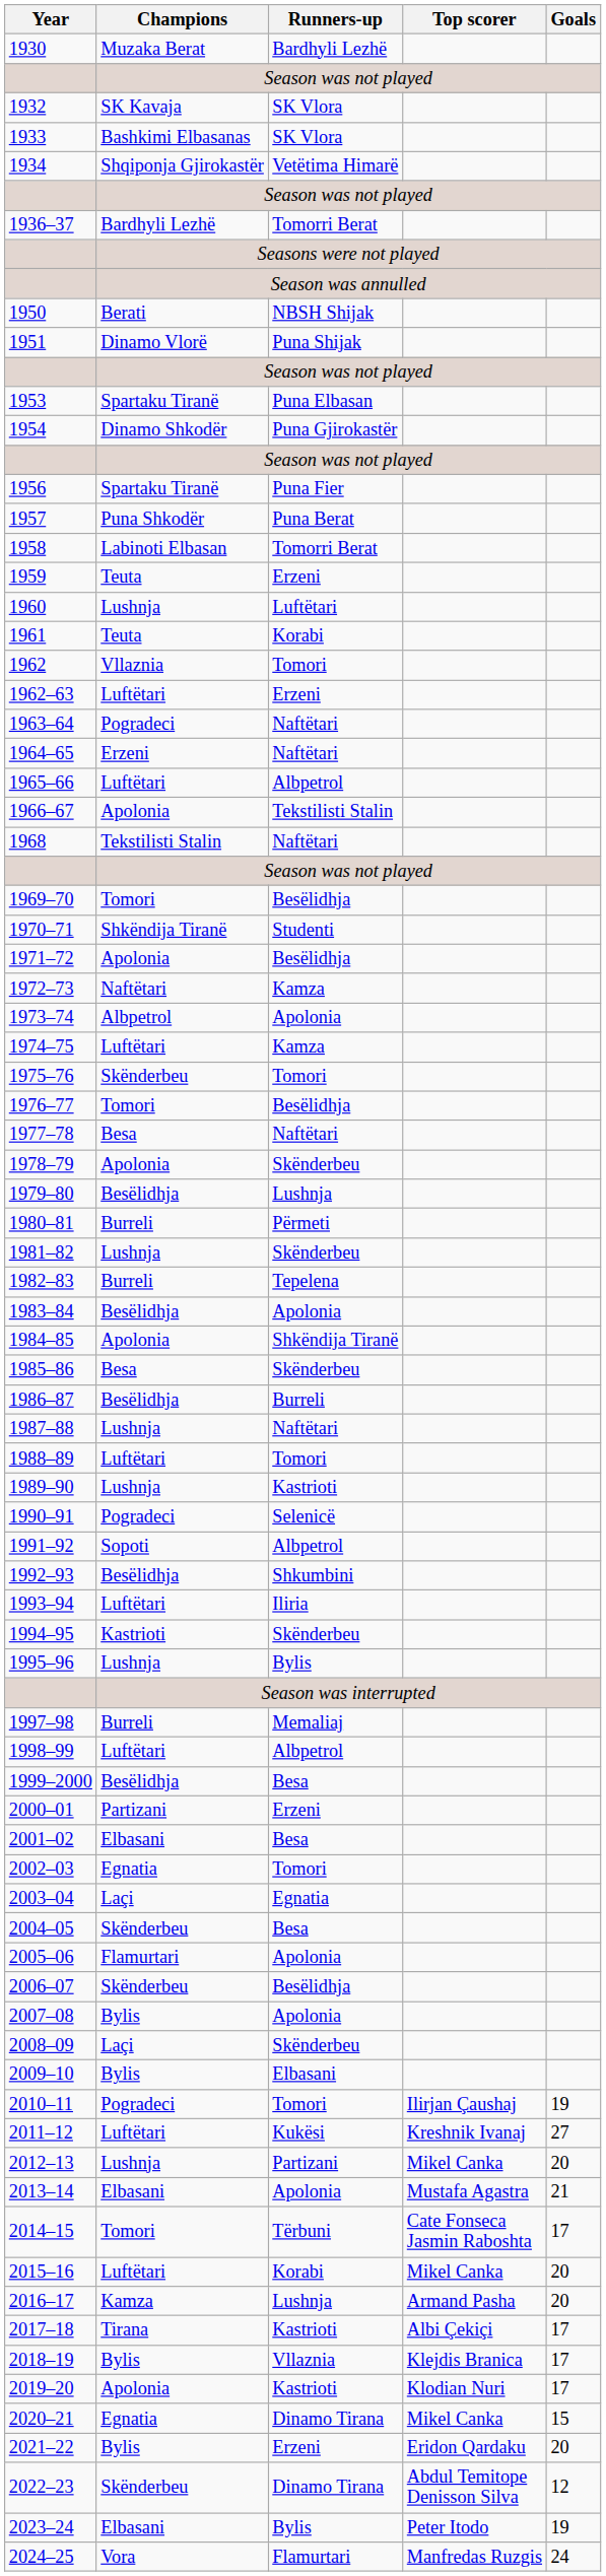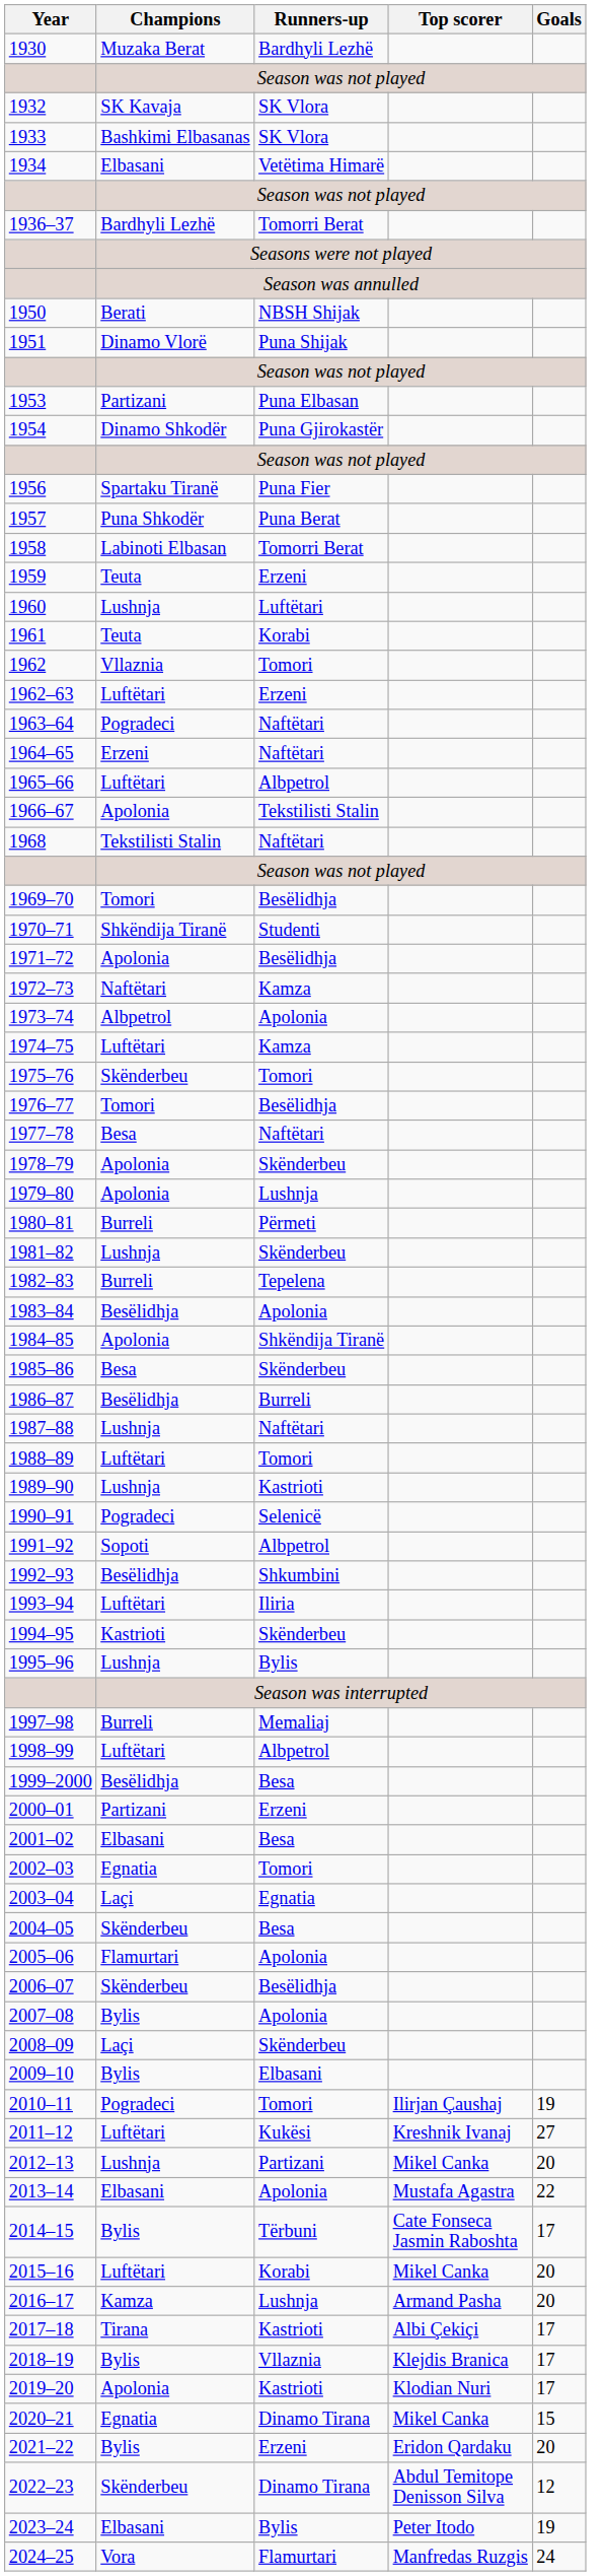 <table class="wikitable sortable">
 <tr>
 <th>Year</th>
 <th>Champions</th>
 <th>Runners-up</th>
 <th>Top scorer</th>
 <th>Goals</th>
 </tr>
 <tr>
 <td><a href='#'>1930</a></td>
 <td><a href='#'>Muzaka Berat</a></td>
 <td><a href='#'>Bardhyli Lezhë</a></td>
 <td></td>
 <td></td>
 </tr>
 <tr style="background:#e2d6d0">
 <td></td>
 <td colspan=5 style=background:#e2d6d0 align=center><em>Season was not played</em></td>
 </tr>
 <tr>
 <td><a href='#'>1932</a></td>
 <td><a href='#'>SK Kavaja</a></td>
 <td><a href='#'>SK Vlora</a></td>
 <td></td>
 <td></td>
 </tr>
 <tr>
 <td><a href='#'>1933</a></td>
 <td><a href='#'>Bashkimi Elbasanas</a></td>
 <td><a href='#'>SK Vlora</a></td>
 <td></td>
 <td></td>
 </tr>
 <tr>
 <td><a href='#'>1934</a></td>
-<td><a href='#'>Shqiponja Gjirokastër</a></td>
+<td><a href='#'>Elbasani</a></td>
 <td><a href='#'>Vetëtima Himarë</a></td>
 <td></td>
 <td></td>
 </tr>
 <tr style="background:#e2d6d0">
 <td></td>
 <td colspan=5 style=background:#e2d6d0 align=center><em>Season was not played</em></td>
 </tr>
 <tr>
 <td><a href='#'>1936–37</a></td>
 <td><a href='#'>Bardhyli Lezhë</a></td>
 <td><a href='#'>Tomorri Berat</a></td>
 <td></td>
 <td></td>
 </tr>
 <tr style="background:#e2d6d0">
 <td></td>
 <td colspan=5 style=background:#e2d6d0 align=center><em>Seasons were not played</em></td>
 </tr>
 <tr style="background:#e2d6d0">
 <td></td>
 <td colspan=5 style=background:#e2d6d0 align=center><em>Season was annulled</em></td>
 </tr>
 <tr>
 <td><a href='#'>1950</a></td>
 <td><a href='#'>Berati</a></td>
 <td><a href='#'>NBSH Shijak</a></td>
 <td></td>
 <td></td>
 </tr>
 <tr>
 <td><a href='#'>1951</a></td>
 <td><a href='#'>Dinamo Vlorë</a></td>
 <td><a href='#'>Puna Shijak</a></td>
 <td></td>
 <td></td>
 </tr>
 <tr style="background:#e2d6d0">
 <td></td>
 <td colspan=5 style=background:#e2d6d0 align=center><em>Season was not played</em></td>
 </tr>
 <tr>
 <td><a href='#'>1953</a></td>
-<td><a href='#'>Spartaku Tiranë</a></td>
+<td><a href='#'>Partizani</a></td>
 <td><a href='#'>Puna Elbasan</a></td>
 <td></td>
 <td></td>
 </tr>
 <tr>
 <td><a href='#'>1954</a></td>
 <td><a href='#'>Dinamo Shkodër</a></td>
 <td><a href='#'>Puna Gjirokastër</a></td>
 <td></td>
 <td></td>
 </tr>
 <tr style="background:#e2d6d0">
 <td></td>
 <td colspan=5 style=background:#e2d6d0 align=center><em>Season was not played</em></td>
 </tr>
 <tr>
 <td><a href='#'>1956</a></td>
 <td><a href='#'>Spartaku Tiranë</a></td>
 <td><a href='#'>Puna Fier</a></td>
 <td></td>
 <td></td>
 </tr>
 <tr>
 <td><a href='#'>1957</a></td>
 <td><a href='#'>Puna Shkodër</a></td>
 <td><a href='#'>Puna Berat</a></td>
 <td></td>
 <td></td>
 </tr>
 <tr>
 <td><a href='#'>1958</a></td>
 <td><a href='#'>Labinoti Elbasan</a></td>
 <td><a href='#'>Tomorri Berat</a></td>
 <td></td>
 <td></td>
 </tr>
 <tr>
 <td><a href='#'>1959</a></td>
 <td><a href='#'>Teuta</a></td>
 <td><a href='#'>Erzeni</a></td>
 <td></td>
 <td></td>
 </tr>
 <tr>
 <td><a href='#'>1960</a></td>
 <td><a href='#'>Lushnja</a></td>
 <td><a href='#'>Luftëtari</a></td>
 <td></td>
 <td></td>
 </tr>
 <tr>
 <td><a href='#'>1961</a></td>
 <td><a href='#'>Teuta</a></td>
 <td><a href='#'>Korabi</a></td>
 <td></td>
 <td></td>
 </tr>
 <tr>
 <td><a href='#'>1962</a></td>
 <td><a href='#'>Vllaznia</a></td>
 <td><a href='#'>Tomori</a></td>
 <td></td>
 <td></td>
 </tr>
 <tr>
 <td><a href='#'>1962–63</a></td>
 <td><a href='#'>Luftëtari</a></td>
 <td><a href='#'>Erzeni</a></td>
 <td></td>
 <td></td>
 </tr>
 <tr>
 <td><a href='#'>1963–64</a></td>
 <td><a href='#'>Pogradeci</a></td>
 <td><a href='#'>Naftëtari</a></td>
 <td></td>
 <td></td>
 </tr>
 <tr>
 <td><a href='#'>1964–65</a></td>
 <td><a href='#'>Erzeni</a></td>
 <td><a href='#'>Naftëtari</a></td>
 <td></td>
 <td></td>
 </tr>
 <tr>
 <td><a href='#'>1965–66</a></td>
 <td><a href='#'>Luftëtari</a></td>
 <td><a href='#'>Albpetrol</a></td>
 <td></td>
 <td></td>
 </tr>
 <tr>
 <td><a href='#'>1966–67</a></td>
 <td><a href='#'>Apolonia</a></td>
 <td><a href='#'>Tekstilisti Stalin</a></td>
 <td></td>
 <td></td>
 </tr>
 <tr>
 <td><a href='#'>1968</a></td>
 <td><a href='#'>Tekstilisti Stalin</a></td>
 <td><a href='#'>Naftëtari</a></td>
 <td></td>
 <td></td>
 </tr>
 <tr style="background:#e2d6d0">
 <td></td>
 <td colspan=5 style=background:#e2d6d0 align=center><em>Season was not played</em></td>
 </tr>
 <tr>
 <td><a href='#'>1969–70</a></td>
 <td><a href='#'>Tomori</a></td>
 <td><a href='#'>Besëlidhja</a></td>
 <td></td>
 <td></td>
 </tr>
 <tr>
 <td><a href='#'>1970–71</a></td>
 <td><a href='#'>Shkëndija Tiranë</a></td>
 <td><a href='#'>Studenti</a></td>
 <td></td>
 <td></td>
 </tr>
 <tr>
 <td><a href='#'>1971–72</a></td>
 <td><a href='#'>Apolonia</a></td>
 <td><a href='#'>Besëlidhja</a></td>
 <td></td>
 <td></td>
 </tr>
 <tr>
 <td><a href='#'>1972–73</a></td>
 <td><a href='#'>Naftëtari</a></td>
 <td><a href='#'>Kamza</a></td>
 <td></td>
 <td></td>
 </tr>
 <tr>
 <td><a href='#'>1973–74</a></td>
 <td><a href='#'>Albpetrol</a></td>
 <td><a href='#'>Apolonia</a></td>
 <td></td>
 <td></td>
 </tr>
 <tr>
 <td><a href='#'>1974–75</a></td>
 <td><a href='#'>Luftëtari</a></td>
 <td><a href='#'>Kamza</a></td>
 <td></td>
 <td></td>
 </tr>
 <tr>
 <td><a href='#'>1975–76</a></td>
 <td><a href='#'>Skënderbeu</a></td>
 <td><a href='#'>Tomori</a></td>
 <td></td>
 <td></td>
 </tr>
 <tr>
 <td><a href='#'>1976–77</a></td>
 <td><a href='#'>Tomori</a></td>
 <td><a href='#'>Besëlidhja</a></td>
 <td></td>
 <td></td>
 </tr>
 <tr>
 <td><a href='#'>1977–78</a></td>
 <td><a href='#'>Besa</a></td>
 <td><a href='#'>Naftëtari</a></td>
 <td></td>
 <td></td>
 </tr>
 <tr>
 <td><a href='#'>1978–79</a></td>
 <td><a href='#'>Apolonia</a></td>
 <td><a href='#'>Skënderbeu</a></td>
 <td></td>
 <td></td>
 </tr>
 <tr>
 <td><a href='#'>1979–80</a></td>
-<td><a href='#'>Besëlidhja</a></td>
+<td><a href='#'>Apolonia</a></td>
 <td><a href='#'>Lushnja</a></td>
 <td></td>
 <td></td>
 </tr>
 <tr>
 <td><a href='#'>1980–81</a></td>
 <td><a href='#'>Burreli</a></td>
 <td><a href='#'>Përmeti</a></td>
 <td></td>
 <td></td>
 </tr>
 <tr>
 <td><a href='#'>1981–82</a></td>
 <td><a href='#'>Lushnja</a></td>
 <td><a href='#'>Skënderbeu</a></td>
 <td></td>
 <td></td>
 </tr>
 <tr>
 <td><a href='#'>1982–83</a></td>
 <td><a href='#'>Burreli</a></td>
 <td><a href='#'>Tepelena</a></td>
 <td></td>
 <td></td>
 </tr>
 <tr>
 <td><a href='#'>1983–84</a></td>
 <td><a href='#'>Besëlidhja</a></td>
 <td><a href='#'>Apolonia</a></td>
 <td></td>
 <td></td>
 </tr>
 <tr>
 <td><a href='#'>1984–85</a></td>
 <td><a href='#'>Apolonia</a></td>
 <td><a href='#'>Shkëndija Tiranë</a></td>
 <td></td>
 <td></td>
 </tr>
 <tr>
 <td><a href='#'>1985–86</a></td>
 <td><a href='#'>Besa</a></td>
 <td><a href='#'>Skënderbeu</a></td>
 <td></td>
 <td></td>
 </tr>
 <tr>
 <td><a href='#'>1986–87</a></td>
 <td><a href='#'>Besëlidhja</a></td>
 <td><a href='#'>Burreli</a></td>
 <td></td>
 <td></td>
 </tr>
 <tr>
 <td><a href='#'>1987–88</a></td>
 <td><a href='#'>Lushnja</a></td>
 <td><a href='#'>Naftëtari</a></td>
 <td></td>
 <td></td>
 </tr>
 <tr>
 <td><a href='#'>1988–89</a></td>
 <td><a href='#'>Luftëtari</a></td>
 <td><a href='#'>Tomori</a></td>
 <td></td>
 <td></td>
 </tr>
 <tr>
 <td><a href='#'>1989–90</a></td>
 <td><a href='#'>Lushnja</a></td>
 <td><a href='#'>Kastrioti</a></td>
 <td></td>
 <td></td>
 </tr>
 <tr>
 <td><a href='#'>1990–91</a></td>
 <td><a href='#'>Pogradeci</a></td>
 <td><a href='#'>Selenicë</a></td>
 <td></td>
 <td></td>
 </tr>
 <tr>
 <td><a href='#'>1991–92</a></td>
 <td><a href='#'>Sopoti</a></td>
 <td><a href='#'>Albpetrol</a></td>
 <td></td>
 <td></td>
 </tr>
 <tr>
 <td><a href='#'>1992–93</a></td>
 <td><a href='#'>Besëlidhja</a></td>
 <td><a href='#'>Shkumbini</a></td>
 <td></td>
 <td></td>
 </tr>
 <tr>
 <td><a href='#'>1993–94</a></td>
 <td><a href='#'>Luftëtari</a></td>
 <td><a href='#'>Iliria</a></td>
 <td></td>
 <td></td>
 </tr>
 <tr>
 <td><a href='#'>1994–95</a></td>
 <td><a href='#'>Kastrioti</a></td>
 <td><a href='#'>Skënderbeu</a></td>
 <td></td>
 <td></td>
 </tr>
 <tr>
 <td><a href='#'>1995–96</a></td>
 <td><a href='#'>Lushnja</a></td>
 <td><a href='#'>Bylis</a></td>
 <td></td>
 <td></td>
 </tr>
 <tr style="background:#e2d6d0">
 <td></td>
 <td colspan=5 style=background:#e2d6d0 align=center><em>Season was interrupted</em></td>
 </tr>
 <tr>
 <td><a href='#'>1997–98</a></td>
 <td><a href='#'>Burreli</a></td>
 <td><a href='#'>Memaliaj</a></td>
 <td></td>
 <td></td>
 </tr>
 <tr>
 <td><a href='#'>1998–99</a></td>
 <td><a href='#'>Luftëtari</a></td>
 <td><a href='#'>Albpetrol</a></td>
 <td></td>
 <td></td>
 </tr>
 <tr>
 <td><a href='#'>1999–2000</a></td>
 <td><a href='#'>Besëlidhja</a></td>
 <td><a href='#'>Besa</a></td>
 <td></td>
 <td></td>
 </tr>
 <tr>
 <td><a href='#'>2000–01</a></td>
 <td><a href='#'>Partizani</a></td>
 <td><a href='#'>Erzeni</a></td>
 <td></td>
 <td></td>
 </tr>
 <tr>
 <td><a href='#'>2001–02</a></td>
 <td><a href='#'>Elbasani</a></td>
 <td><a href='#'>Besa</a></td>
 <td></td>
 <td></td>
 </tr>
 <tr>
 <td><a href='#'>2002–03</a></td>
 <td><a href='#'>Egnatia</a></td>
 <td><a href='#'>Tomori</a></td>
 <td></td>
 <td></td>
 </tr>
 <tr>
 <td><a href='#'>2003–04</a></td>
 <td><a href='#'>Laçi</a></td>
 <td><a href='#'>Egnatia</a></td>
 <td></td>
 <td></td>
 </tr>
 <tr>
 <td><a href='#'>2004–05</a></td>
 <td><a href='#'>Skënderbeu</a></td>
 <td><a href='#'>Besa</a></td>
 <td></td>
 <td></td>
 </tr>
 <tr>
 <td><a href='#'>2005–06</a></td>
 <td><a href='#'>Flamurtari</a></td>
 <td><a href='#'>Apolonia</a></td>
 <td></td>
 <td></td>
 </tr>
 <tr>
 <td><a href='#'>2006–07</a></td>
 <td><a href='#'>Skënderbeu</a></td>
 <td><a href='#'>Besëlidhja</a></td>
 <td></td>
 <td></td>
 </tr>
 <tr>
 <td><a href='#'>2007–08</a></td>
 <td><a href='#'>Bylis</a></td>
 <td><a href='#'>Apolonia</a></td>
 <td></td>
 <td></td>
 </tr>
 <tr>
 <td><a href='#'>2008–09</a></td>
 <td><a href='#'>Laçi</a></td>
 <td><a href='#'>Skënderbeu</a></td>
 <td></td>
 <td></td>
 </tr>
 <tr>
 <td><a href='#'>2009–10</a></td>
 <td><a href='#'>Bylis</a></td>
 <td><a href='#'>Elbasani</a></td>
 <td></td>
 <td></td>
 </tr>
 <tr>
 <td><a href='#'>2010–11</a></td>
 <td><a href='#'>Pogradeci</a></td>
 <td><a href='#'>Tomori</a></td>
 <td><a href='#'>Ilirjan Çaushaj</a></td>
 <td>19</td>
 </tr>
 <tr>
 <td><a href='#'>2011–12</a></td>
 <td><a href='#'>Luftëtari</a></td>
 <td><a href='#'>Kukësi</a></td>
 <td><a href='#'>Kreshnik Ivanaj</a></td>
 <td>27</td>
 </tr>
 <tr>
 <td><a href='#'>2012–13</a></td>
 <td><a href='#'>Lushnja</a></td>
 <td><a href='#'>Partizani</a></td>
 <td><a href='#'>Mikel Canka</a></td>
 <td>20</td>
 </tr>
 <tr>
 <td><a href='#'>2013–14</a></td>
 <td><a href='#'>Elbasani</a></td>
 <td><a href='#'>Apolonia</a></td>
 <td><a href='#'>Mustafa Agastra</a></td>
-<td>21</td>
+<td>22</td>
 </tr>
 <tr>
 <td><a href='#'>2014–15</a></td>
-<td><a href='#'>Tomori</a></td>
+<td><a href='#'>Bylis</a></td>
 <td><a href='#'>Tërbuni</a></td>
 <td><a href='#'>Cate Fonseca</a><br><a href='#'>Jasmin Raboshta</a></td>
 <td>17</td>
 </tr>
 <tr>
 <td><a href='#'>2015–16</a></td>
 <td><a href='#'>Luftëtari</a></td>
 <td><a href='#'>Korabi</a></td>
 <td><a href='#'>Mikel Canka</a></td>
 <td>20</td>
 </tr>
 <tr>
 <td><a href='#'>2016–17</a></td>
 <td><a href='#'>Kamza</a></td>
 <td><a href='#'>Lushnja</a></td>
 <td><a href='#'>Armand Pasha</a></td>
 <td>20</td>
 </tr>
 <tr>
 <td><a href='#'>2017–18</a></td>
 <td><a href='#'>Tirana</a></td>
 <td><a href='#'>Kastrioti</a></td>
 <td><a href='#'>Albi Çekiçi</a></td>
 <td>17</td>
 </tr>
 <tr>
 <td><a href='#'>2018–19</a></td>
 <td><a href='#'>Bylis</a></td>
 <td><a href='#'>Vllaznia</a></td>
 <td><a href='#'>Klejdis Branica</a></td>
 <td>17</td>
 </tr>
 <tr>
 <td><a href='#'>2019–20</a></td>
 <td><a href='#'>Apolonia</a></td>
 <td><a href='#'>Kastrioti</a></td>
 <td><a href='#'>Klodian Nuri</a></td>
 <td>17</td>
 </tr>
 <tr>
 <td><a href='#'>2020–21</a></td>
 <td><a href='#'>Egnatia</a></td>
 <td><a href='#'>Dinamo Tirana</a></td>
 <td><a href='#'>Mikel Canka</a></td>
 <td>15</td>
 </tr>
 <tr>
 <td><a href='#'>2021–22</a></td>
 <td><a href='#'>Bylis</a></td>
 <td><a href='#'>Erzeni</a></td>
 <td><a href='#'>Eridon Qardaku</a></td>
 <td>20</td>
 </tr>
 <tr>
 <td><a href='#'>2022–23</a></td>
 <td><a href='#'>Skënderbeu</a></td>
 <td><a href='#'>Dinamo Tirana</a></td>
 <td><a href='#'>Abdul Temitope</a><br><a href='#'>Denisson Silva</a></td>
 <td>12</td>
 </tr>
 <tr>
 <td><a href='#'>2023–24</a></td>
 <td><a href='#'>Elbasani</a></td>
 <td><a href='#'>Bylis</a></td>
 <td><a href='#'>Peter Itodo</a></td>
 <td>19</td>
 </tr>
 <tr>
 <td><a href='#'>2024–25</a></td>
 <td><a href='#'>Vora</a></td>
 <td><a href='#'>Flamurtari</a></td>
 <td><a href='#'>Manfredas Ruzgis</a></td>
 <td>24</td>
 </tr>
 </table>
